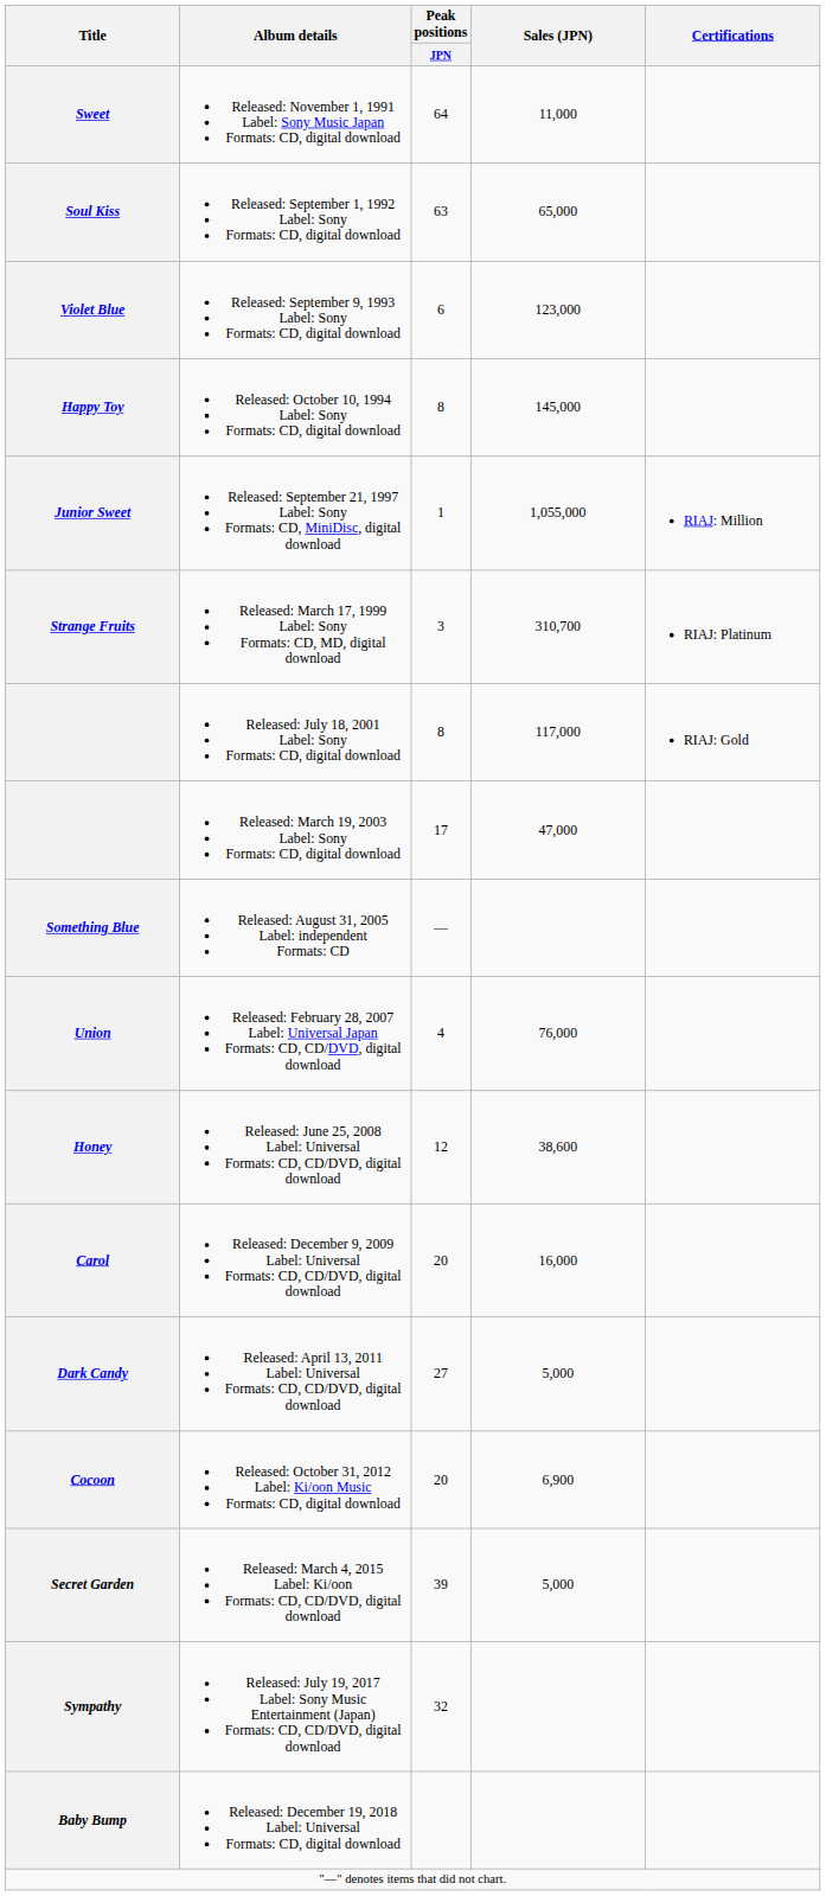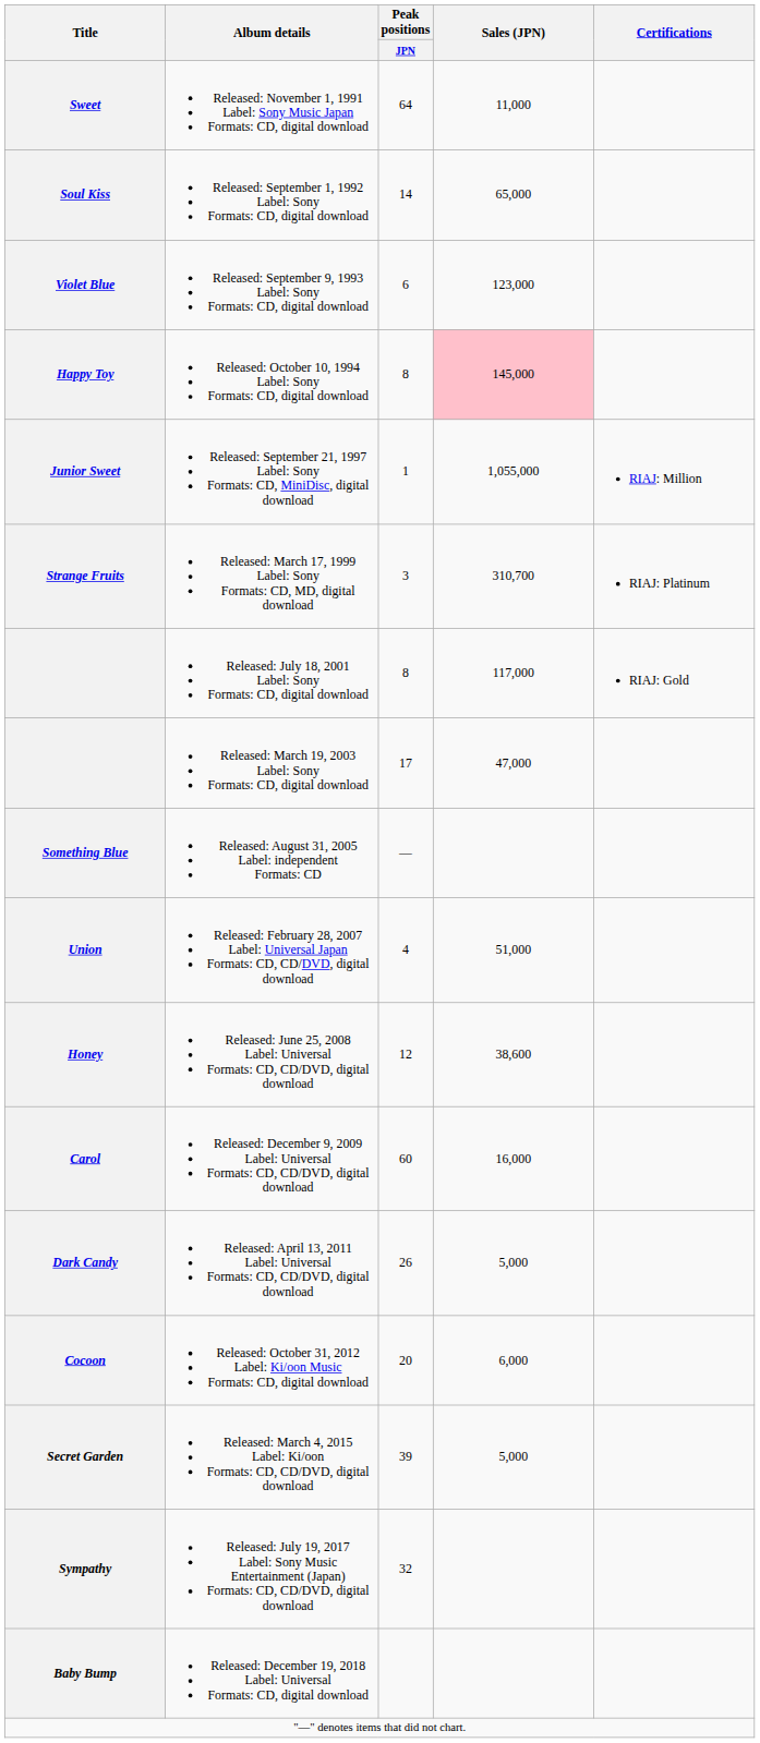 <table class="wikitable plainrowheaders" style="text-align:center;">
 <tr>
 <th style="width:12em;" rowspan="2">Title</th>
 <th style="width:16em;" rowspan="2">Album details</th>
 <th colspan="1">Peak positions</th>
 <th style="width:12em;" rowspan="2">Sales (JPN)</th>
 <th style="width:12em;" rowspan="2"><a href='#'>Certifications</a></th>
 </tr>
 <tr>
 <th style="width:2.5em;"><small><a href='#'>JPN</a></small><br></th>
 </tr>
 <tr>
 <th scope="row"><em><a href='#'>Sweet</a></em></th>
 <td><br><ul><li>Released: November 1, 1991 </li><li>Label: <a href='#'>Sony Music Japan</a></li><li>Formats: CD, digital download</li></ul></td>
 <td>64</td>
 <td>11,000</td>
 <td align="left"></td>
 </tr>
 <tr>
 <th scope="row"><em><a href='#'>Soul Kiss</a></em></th>
 <td><br><ul><li>Released: September 1, 1992 </li><li>Label: Sony</li><li>Formats: CD, digital download</li></ul></td>
-<td>63</td>
+<td>14</td>
 <td>65,000</td>
 <td align="left"></td>
 </tr>
 <tr>
 <th scope="row"><em><a href='#'>Violet Blue</a></em></th>
 <td><br><ul><li>Released: September 9, 1993 </li><li>Label: Sony</li><li>Formats: CD, digital download</li></ul></td>
 <td>6</td>
 <td>123,000</td>
 <td align="left"></td>
 </tr>
 <tr>
 <th scope="row"><em><a href='#'>Happy Toy</a></em></th>
 <td><br><ul><li>Released: October 10, 1994 </li><li>Label: Sony</li><li>Formats: CD, digital download</li></ul></td>
 <td>8</td>
-<td>145,000</td>
+<td style="background: pink;">145,000</td>
 <td align="left"></td>
 </tr>
 <tr>
 <th scope="row"><em><a href='#'>Junior Sweet</a></em></th>
 <td><br><ul><li>Released: September 21, 1997 </li><li>Label: Sony</li><li>Formats: CD, <a href='#'>MiniDisc</a>, digital download</li></ul></td>
 <td>1</td>
 <td>1,055,000</td>
 <td align="left"><br><ul><li><a href='#'>RIAJ</a>: Million</li></ul></td>
 </tr>
 <tr>
 <th scope="row"><em><a href='#'>Strange Fruits</a></em></th>
 <td><br><ul><li>Released: March 17, 1999 </li><li>Label: Sony</li><li>Formats: CD, MD, digital download</li></ul></td>
 <td>3</td>
 <td>310,700</td>
 <td align="left"><br><ul><li>RIAJ: Platinum</li></ul></td>
 </tr>
 <tr>
 <th scope="row"></th>
 <td><br><ul><li>Released: July 18, 2001 </li><li>Label: Sony</li><li>Formats: CD, digital download</li></ul></td>
 <td>8</td>
 <td>117,000</td>
 <td align="left"><br><ul><li>RIAJ: Gold</li></ul></td>
 </tr>
 <tr>
 <th scope="row"></th>
 <td><br><ul><li>Released: March 19, 2003 </li><li>Label: Sony</li><li>Formats: CD, digital download</li></ul></td>
 <td>17</td>
 <td>47,000</td>
 <td align="left"></td>
 </tr>
 <tr>
 <th scope="row"><em><a href='#'>Something Blue</a></em></th>
 <td><br><ul><li>Released: August 31, 2005 </li><li>Label: independent</li><li>Formats: CD</li></ul></td>
 <td>—</td>
 <td></td>
 <td align="left"></td>
 </tr>
 <tr>
 <th scope="row"><em><a href='#'>Union</a></em></th>
 <td><br><ul><li>Released: February 28, 2007 </li><li>Label: <a href='#'>Universal Japan</a></li><li>Formats: CD, CD/<a href='#'>DVD</a>, digital download</li></ul></td>
 <td>4</td>
-<td>76,000</td>
+<td>51,000</td>
 <td align="left"></td>
 </tr>
 <tr>
 <th scope="row"><em><a href='#'>Honey</a></em></th>
 <td><br><ul><li>Released: June 25, 2008 </li><li>Label: Universal</li><li>Formats: CD, CD/DVD, digital download</li></ul></td>
 <td>12</td>
 <td>38,600</td>
 <td align="left"></td>
 </tr>
 <tr>
 <th scope="row"><em><a href='#'>Carol</a></em></th>
 <td><br><ul><li>Released: December 9, 2009 </li><li>Label: Universal</li><li>Formats: CD, CD/DVD, digital download</li></ul></td>
-<td>20</td>
+<td>60</td>
 <td>16,000</td>
 <td align="left"></td>
 </tr>
 <tr>
 <th scope="row"><em><a href='#'>Dark Candy</a></em></th>
 <td><br><ul><li>Released: April 13, 2011 </li><li>Label: Universal</li><li>Formats: CD, CD/DVD, digital download</li></ul></td>
-<td>27</td>
+<td>26</td>
 <td>5,000</td>
 <td align="left"></td>
 </tr>
 <tr>
 <th scope="row"><em><a href='#'>Cocoon</a></em></th>
 <td><br><ul><li>Released: October 31, 2012 </li><li>Label: <a href='#'>Ki/oon Music</a></li><li>Formats: CD, digital download</li></ul></td>
 <td>20</td>
-<td>6,900</td>
+<td>6,000</td>
 <td align="left"></td>
 </tr>
 <tr>
 <th scope="row"><em>Secret Garden</em></th>
 <td><br><ul><li>Released: March 4, 2015 </li><li>Label: Ki/oon</li><li>Formats: CD, CD/DVD, digital download</li></ul></td>
 <td>39</td>
 <td>5,000</td>
 <td align="left"></td>
 </tr>
 <tr>
 <th scope="row"><em>Sympathy</em></th>
 <td><br><ul><li>Released: July 19, 2017 </li><li>Label: Sony Music Entertainment (Japan)</li><li>Formats: CD, CD/DVD, digital download</li></ul></td>
 <td>32</td>
 <td></td>
 <td align="left"></td>
 </tr>
 <tr>
 <th scope="row"><em>Baby Bump</em></th>
 <td><br><ul><li>Released: December 19, 2018 </li><li>Label: Universal</li><li>Formats: CD, digital download</li></ul></td>
 <td></td>
 <td></td>
 <td align="left"></td>
 </tr>
 <tr>
 <td colspan="12" align="center" style="font-size:90%;">"—" denotes items that did not chart.</td>
 </tr>
 </table>
